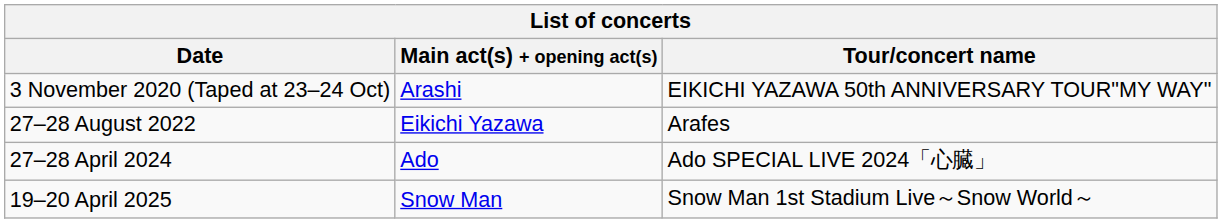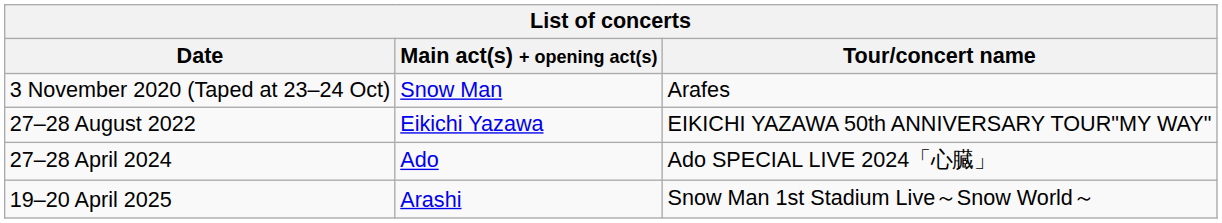 <table class="wikitable collapsible collapsed">
 <tr>
 <th colspan=7>List of concerts</th>
 </tr>
 <tr>
 <th>Date</th>
 <th>Main act(s) <small>+ opening act(s)</small></th>
 <th>Tour/concert name</th>
 </tr>
 <tr>
 <td>3 November 2020 (Taped at 23–24 Oct)</td>
-<td><a href='#'>Arashi</a></td>
-<td>EIKICHI YAZAWA 50th ANNIVERSARY TOUR"MY WAY"</td>
+<td><a href='#'>Snow Man</a></td>
+<td>Arafes</td>
 </tr>
 <tr>
 <td>27–28 August 2022</td>
 <td><a href='#'>Eikichi Yazawa</a></td>
-<td>Arafes</td>
+<td>EIKICHI YAZAWA 50th ANNIVERSARY TOUR"MY WAY"</td>
 </tr>
 <tr>
 <td>27–28 April 2024</td>
 <td><a href='#'>Ado</a></td>
 <td>Ado SPECIAL LIVE 2024「心臓」</td>
 </tr>
 <tr>
 <td>19–20 April 2025</td>
-<td><a href='#'>Snow Man</a></td>
+<td><a href='#'>Arashi</a></td>
 <td>Snow Man 1st Stadium Live～Snow World～</td>
 </tr>
 </table>
